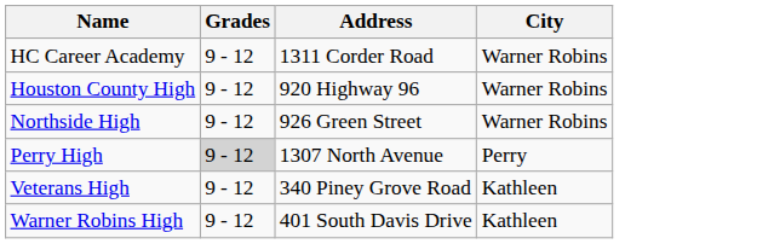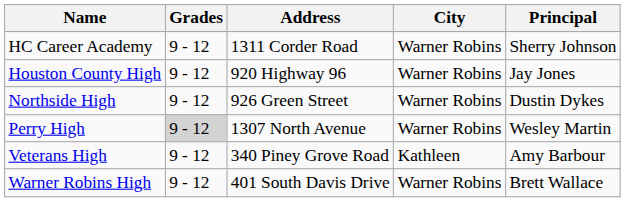 <table class="wikitable sortable">
 <tr>
 <th>Name</th>
 <th>Grades</th>
 <th>Address</th>
 <th>City</th>
+<th>Principal</th>
 </tr>
 <tr>
 <td>HC Career Academy</td>
 <td>9 - 12</td>
 <td>1311 Corder Road</td>
 <td>Warner Robins</td>
+<td>Sherry Johnson</td>
 </tr>
 <tr>
 <td><a href='#'>Houston County High</a></td>
 <td>9 - 12</td>
 <td>920 Highway 96</td>
 <td>Warner Robins</td>
+<td>Jay Jones</td>
 </tr>
 <tr>
 <td><a href='#'>Northside High</a></td>
 <td>9 - 12</td>
 <td>926 Green Street</td>
 <td>Warner Robins</td>
+<td>Dustin Dykes</td>
 </tr>
 <tr>
 <td><a href='#'>Perry High</a></td>
 <td style="background: lightgrey;">9 - 12</td>
 <td>1307 North Avenue</td>
-<td>Perry</td>
+<td>Warner Robins</td>
+<td>Wesley Martin</td>
 </tr>
 <tr>
 <td><a href='#'>Veterans High</a></td>
 <td>9 - 12</td>
 <td>340 Piney Grove Road</td>
 <td>Kathleen</td>
+<td>Amy Barbour</td>
 </tr>
 <tr>
 <td><a href='#'>Warner Robins High</a></td>
 <td>9 - 12</td>
 <td>401 South Davis Drive</td>
-<td>Kathleen</td>
+<td>Warner Robins</td>
+<td>Brett Wallace </td>
 </tr>
 </table>
